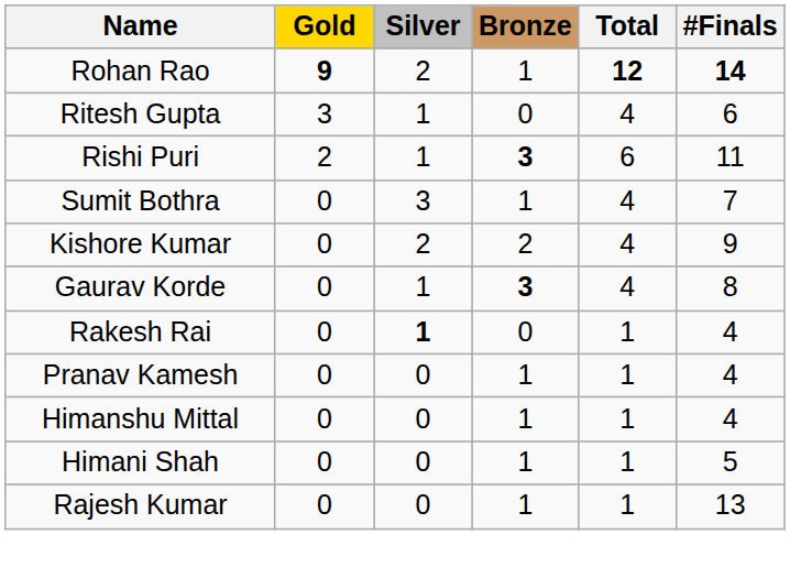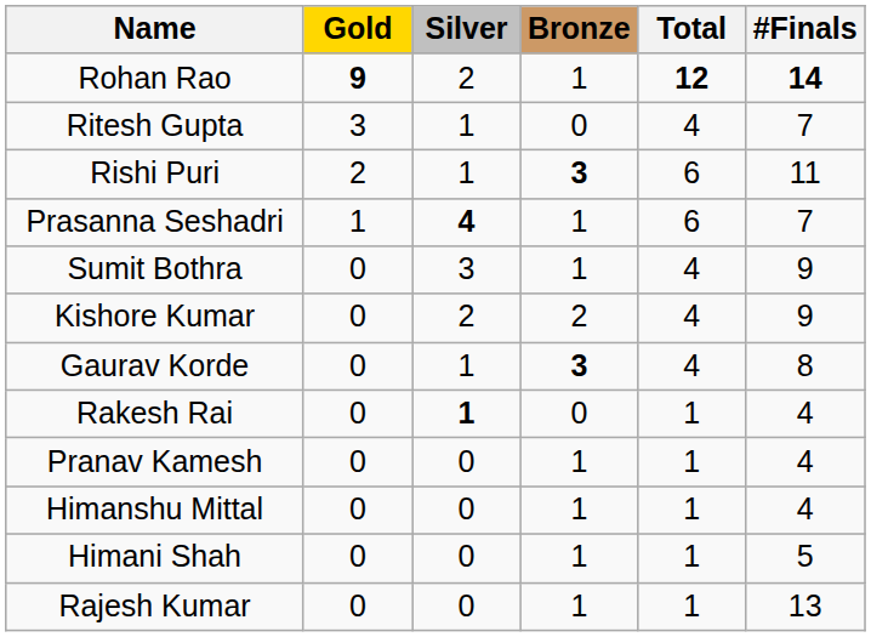 <table class="wikitable sortable" style="text-align:center;">
 <tr>
 <th width="150">Name</th>
 <th style="background:gold;" width="50">Gold</th>
 <th style="background:silver;" width="50">Silver</th>
 <th style="background:#cc9966;" width="50">Bronze</th>
 <th width="50">Total</th>
 <th width="50">#Finals</th>
 </tr>
 <tr>
 <td>Rohan Rao</td>
 <td><strong>9</strong></td>
 <td>2</td>
 <td>1</td>
 <td><strong>12</strong></td>
 <td><strong>14</strong></td>
 </tr>
 <tr>
 <td>Ritesh Gupta</td>
 <td>3</td>
 <td>1</td>
 <td>0</td>
 <td>4</td>
-<td>6</td>
+<td>7</td>
 </tr>
 <tr>
 <td>Rishi Puri</td>
 <td>2</td>
 <td>1</td>
 <td><strong>3</strong></td>
 <td>6</td>
 <td>11</td>
 </tr>
 <tr>
+<td>Prasanna Seshadri</td>
+<td>1</td>
+<td><strong>4</strong></td>
+<td>1</td>
+<td>6</td>
+<td>7</td>
+</tr>
+<tr>
 <td>Sumit Bothra</td>
 <td>0</td>
 <td>3</td>
 <td>1</td>
 <td>4</td>
-<td>7</td>
+<td>9</td>
 </tr>
 <tr>
 <td>Kishore Kumar</td>
 <td>0</td>
 <td>2</td>
 <td>2</td>
 <td>4</td>
 <td>9</td>
 </tr>
 <tr>
 <td>Gaurav Korde</td>
 <td>0</td>
 <td>1</td>
 <td><strong>3</strong></td>
 <td>4</td>
 <td>8</td>
 </tr>
 <tr>
 <td>Rakesh Rai</td>
 <td>0</td>
 <td><strong>1</strong></td>
 <td>0</td>
 <td>1</td>
 <td>4</td>
 </tr>
 <tr>
 <td>Pranav Kamesh</td>
 <td>0</td>
 <td>0</td>
 <td>1</td>
 <td>1</td>
 <td>4</td>
 </tr>
 <tr>
 <td>Himanshu Mittal</td>
 <td>0</td>
 <td>0</td>
 <td>1</td>
 <td>1</td>
 <td>4</td>
 </tr>
 <tr>
 <td>Himani Shah</td>
 <td>0</td>
 <td>0</td>
 <td>1</td>
 <td>1</td>
 <td>5</td>
 </tr>
 <tr>
 <td>Rajesh Kumar</td>
 <td>0</td>
 <td>0</td>
 <td>1</td>
 <td>1</td>
 <td>13</td>
 </tr>
 </table>
